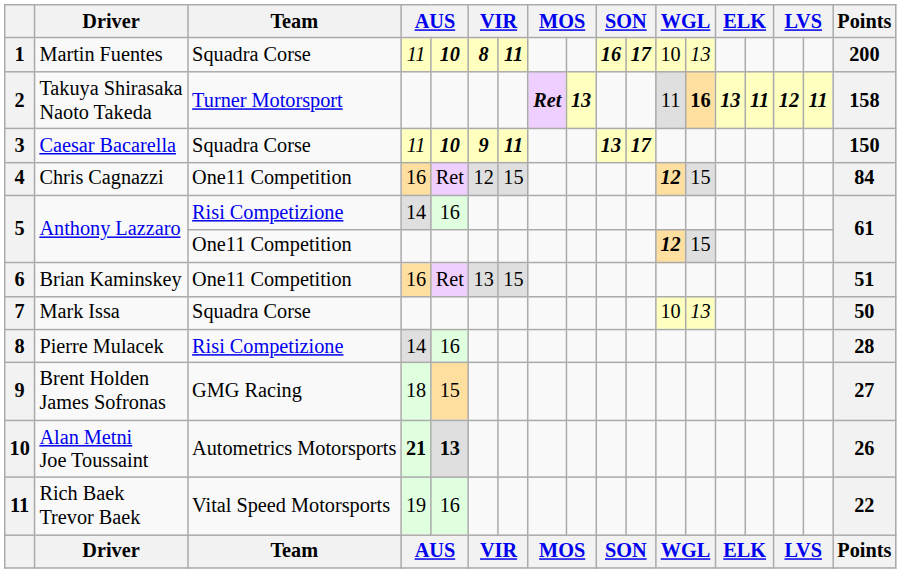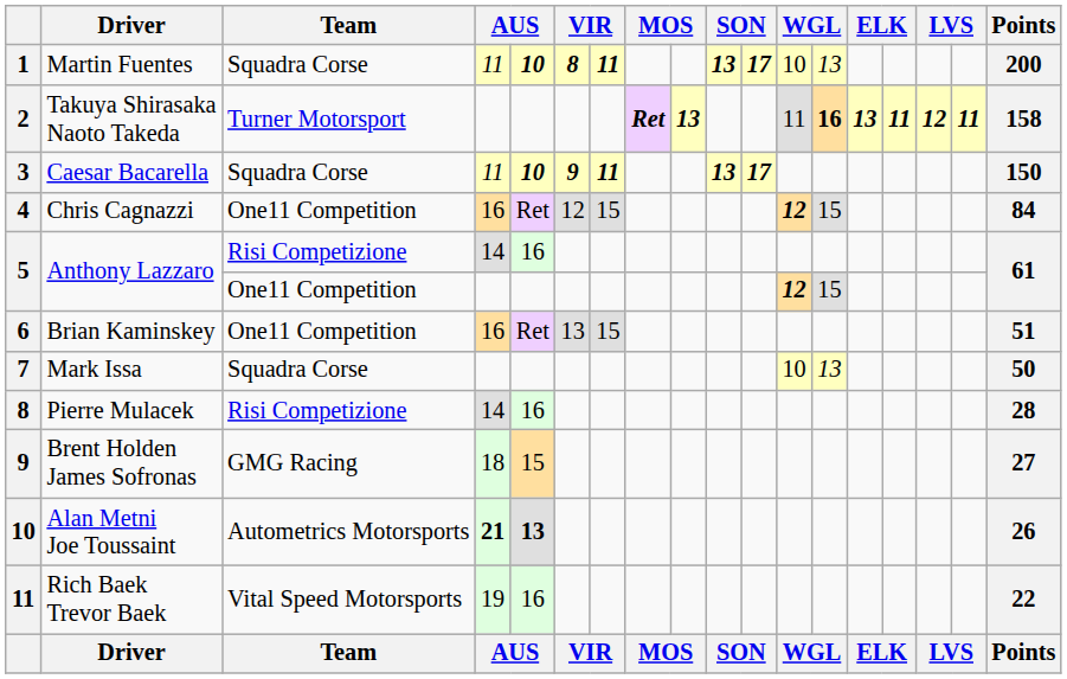 <table class="wikitable" style="font-size: 85%; text-align:center;">
 <tr>
 <th></th>
 <th>Driver</th>
 <th>Team</th>
 <th colspan=2><a href='#'>AUS</a><br></th>
 <th colspan=2><a href='#'>VIR</a><br></th>
 <th colspan=2><a href='#'>MOS</a><br></th>
 <th colspan=2><a href='#'>SON</a><br></th>
 <th colspan=2><a href='#'>WGL</a><br></th>
 <th colspan=2><a href='#'>ELK</a><br></th>
 <th colspan=2><a href='#'>LVS</a><br></th>
 <th>Points</th>
 </tr>
 <tr>
 <th>1</th>
 <td align=left> Martin Fuentes</td>
 <td align=left> Squadra Corse</td>
 <td style="background:#FFFFBF;"><em>11</em></td>
 <td style="background:#FFFFBF;"><strong><em>10</em></strong></td>
 <td style="background:#FFFFBF;"><strong><em>8</em></strong></td>
 <td style="background:#FFFFBF;"><strong><em>11</em></strong></td>
 <td></td>
 <td></td>
-<td style="background:#FFFFBF;"><strong><em>16</em></strong></td>
+<td style="background:#FFFFBF;"><strong><em>13</em></strong></td>
 <td style="background:#FFFFBF;"><strong><em>17</em></strong></td>
 <td style="background:#FFFFBF;">10</td>
 <td style="background:#FFFFBF;"><em>13</em></td>
 <td></td>
 <td></td>
 <td></td>
 <td></td>
 <th>200</th>
 </tr>
 <tr>
 <th>2</th>
 <td align=left> Takuya Shirasaka<br> Naoto Takeda</td>
 <td align=left> <a href='#'>Turner Motorsport</a></td>
 <td></td>
 <td></td>
 <td></td>
 <td></td>
 <td style="background:#EFCFFF;"><strong><em>Ret</em></strong></td>
 <td style="background:#FFFFBF;"><strong><em>13</em></strong></td>
 <td></td>
 <td></td>
 <td style="background:#DFDFDF;">11</td>
 <td style="background:#FFDF9F;"><strong>16</strong></td>
 <td style="background:#FFFFBF;"><strong><em>13</em></strong></td>
 <td style="background:#FFFFBF;"><strong><em>11</em></strong></td>
 <td style="background:#FFFFBF;"><strong><em>12</em></strong></td>
 <td style="background:#FFFFBF;"><strong><em>11</em></strong></td>
 <th>158</th>
 </tr>
 <tr>
 <th>3</th>
 <td align=left> <a href='#'>Caesar Bacarella</a></td>
 <td align=left> Squadra Corse</td>
 <td style="background:#FFFFBF;"><em>11</em></td>
 <td style="background:#FFFFBF;"><strong><em>10</em></strong></td>
 <td style="background:#FFFFBF;"><strong><em>9</em></strong></td>
 <td style="background:#FFFFBF;"><strong><em>11</em></strong></td>
 <td></td>
 <td></td>
 <td style="background:#FFFFBF;"><strong><em>13</em></strong></td>
 <td style="background:#FFFFBF;"><strong><em>17</em></strong></td>
 <td></td>
 <td></td>
 <td></td>
 <td></td>
 <td></td>
 <td></td>
 <th>150</th>
 </tr>
 <tr>
 <th>4</th>
 <td align=left> Chris Cagnazzi</td>
 <td align=left> One11 Competition</td>
 <td style="background:#FFDF9F;">16</td>
 <td style="background:#EFCFFF;">Ret</td>
 <td style="background:#DFDFDF;">12</td>
 <td style="background:#DFDFDF;">15</td>
 <td></td>
 <td></td>
 <td></td>
 <td></td>
 <td style="background:#FFDF9F;"><strong><em>12</em></strong></td>
 <td style="background:#DFDFDF;">15</td>
 <td></td>
 <td></td>
 <td></td>
 <td></td>
 <th>84</th>
 </tr>
 <tr>
 <th rowspan=2>5</th>
 <td rowspan=2 align=left> <a href='#'>Anthony Lazzaro</a></td>
 <td align=left> <a href='#'>Risi Competizione</a></td>
 <td style="background:#DFDFDF;">14</td>
 <td style="background:#DFFFDF;">16</td>
 <td></td>
 <td></td>
 <td></td>
 <td></td>
 <td></td>
 <td></td>
 <td></td>
 <td></td>
 <td></td>
 <td></td>
 <td></td>
 <td></td>
 <th rowspan=2>61</th>
 </tr>
 <tr>
 <td align=left> One11 Competition</td>
 <td></td>
 <td></td>
 <td></td>
 <td></td>
 <td></td>
 <td></td>
 <td></td>
 <td></td>
 <td style="background:#FFDF9F;"><strong><em>12</em></strong></td>
 <td style="background:#DFDFDF;">15</td>
 <td></td>
 <td></td>
 <td></td>
 <td></td>
 </tr>
 <tr>
 <th>6</th>
 <td align=left> Brian Kaminskey</td>
 <td align=left> One11 Competition</td>
 <td style="background:#FFDF9F;">16</td>
 <td style="background:#EFCFFF;">Ret</td>
 <td style="background:#DFDFDF;">13</td>
 <td style="background:#DFDFDF;">15</td>
 <td></td>
 <td></td>
 <td></td>
 <td></td>
 <td></td>
 <td></td>
 <td></td>
 <td></td>
 <td></td>
 <td></td>
 <th>51</th>
 </tr>
 <tr>
 <th>7</th>
 <td align=left> Mark Issa</td>
 <td align=left> Squadra Corse</td>
 <td></td>
 <td></td>
 <td></td>
 <td></td>
 <td></td>
 <td></td>
 <td></td>
 <td></td>
 <td style="background:#FFFFBF;">10</td>
 <td style="background:#FFFFBF;"><em>13</em></td>
 <td></td>
 <td></td>
 <td></td>
 <td></td>
 <th>50</th>
 </tr>
 <tr>
 <th>8</th>
 <td align=left> Pierre Mulacek</td>
 <td align=left> <a href='#'>Risi Competizione</a></td>
 <td style="background:#DFDFDF;">14</td>
 <td style="background:#DFFFDF;">16</td>
 <td></td>
 <td></td>
 <td></td>
 <td></td>
 <td></td>
 <td></td>
 <td></td>
 <td></td>
 <td></td>
 <td></td>
 <td></td>
 <td></td>
 <th>28</th>
 </tr>
 <tr>
 <th>9</th>
 <td align=left> Brent Holden<br> James Sofronas</td>
 <td align=left> GMG Racing</td>
 <td style="background:#DFFFDF;">18</td>
 <td style="background:#FFDF9F;">15</td>
 <td></td>
 <td></td>
 <td></td>
 <td></td>
 <td></td>
 <td></td>
 <td></td>
 <td></td>
 <td></td>
 <td></td>
 <td></td>
 <td></td>
 <th>27</th>
 </tr>
 <tr>
 <th>10</th>
 <td align=left> <a href='#'>Alan Metni</a><br> Joe Toussaint</td>
 <td align=left> Autometrics Motorsports</td>
 <td style="background:#DFFFDF;"><strong>21</strong></td>
 <td style="background:#DFDFDF;"><strong>13</strong></td>
 <td></td>
 <td></td>
 <td></td>
 <td></td>
 <td></td>
 <td></td>
 <td></td>
 <td></td>
 <td></td>
 <td></td>
 <td></td>
 <td></td>
 <th>26</th>
 </tr>
 <tr>
 <th>11</th>
 <td align=left> Rich Baek<br> Trevor Baek</td>
 <td align=left> Vital Speed Motorsports</td>
 <td style="background:#DFFFDF;">19</td>
 <td style="background:#DFFFDF;">16</td>
 <td></td>
 <td></td>
 <td></td>
 <td></td>
 <td></td>
 <td></td>
 <td></td>
 <td></td>
 <td></td>
 <td></td>
 <td></td>
 <td></td>
 <th>22</th>
 </tr>
 <tr valign="top">
 <th valign=middle></th>
 <th valign=middle>Driver</th>
 <th valign=middle>Team</th>
 <th colspan=2><a href='#'>AUS</a><br></th>
 <th colspan=2><a href='#'>VIR</a><br></th>
 <th colspan=2><a href='#'>MOS</a><br></th>
 <th colspan=2><a href='#'>SON</a><br></th>
 <th colspan=2><a href='#'>WGL</a><br></th>
 <th colspan=2><a href='#'>ELK</a><br></th>
 <th colspan=2><a href='#'>LVS</a><br></th>
 <th valign=middle>Points</th>
 </tr>
 </table>
